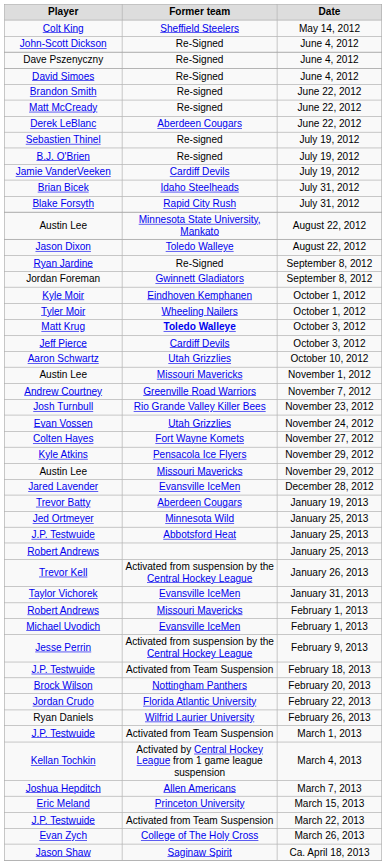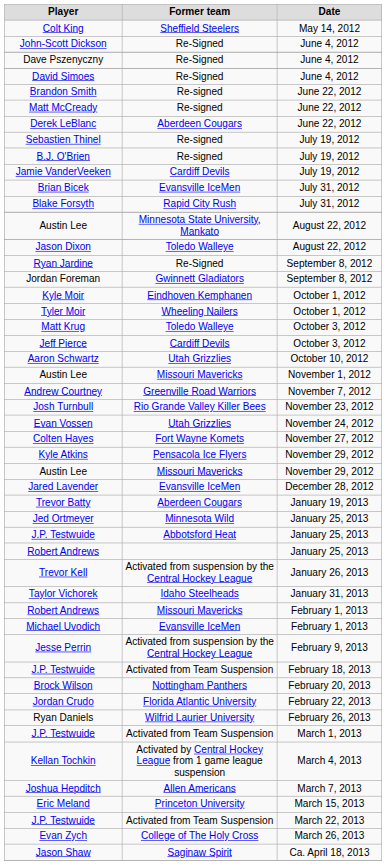 <table class="wikitable" style="text-align: center; width: 600px; height: 40px;">
 <tr align="center" bgcolor="#dddddd">
 <td><strong>Player</strong></td>
 <td><strong>Former team</strong></td>
 <td><strong>Date</strong></td>
 </tr>
 <tr>
 <td style="width: 200px; height: 2px;"><a href='#'>Colt King</a></td>
 <td style="width: 200px; height: 2px;"><a href='#'>Sheffield Steelers</a></td>
 <td style="width: 180px; height: 2px;">May 14, 2012</td>
 </tr>
 <tr>
 <td style="width: 200px; height: 2px;"><a href='#'>John-Scott Dickson</a></td>
 <td style="width: 200px; height: 2px;">Re-Signed</td>
 <td style="width: 180px; height: 2px;">June 4, 2012</td>
 </tr>
 <tr>
 </tr>
 <tr>
 <td style="width: 200px; height: 2px;">Dave Pszenyczny</td>
 <td style="width: 200px; height: 2px;">Re-Signed</td>
 <td style="width: 180px; height: 2px;">June 4, 2012</td>
 </tr>
 <tr>
 </tr>
 <tr>
 <td style="width: 200px; height: 2px;"><a href='#'>David Simoes</a></td>
 <td style="width: 200px; height: 2px;">Re-Signed</td>
 <td style="width: 180px; height: 2px;">June 4, 2012</td>
 </tr>
 <tr>
 <td style="width: 200px; height: 2px;"><a href='#'>Brandon Smith</a></td>
 <td style="width: 200px; height: 2px;">Re-signed</td>
 <td style="width: 180px; height: 2px;">June 22, 2012</td>
 </tr>
 <tr>
 <td style="width: 200px; height: 2px;"><a href='#'>Matt McCready</a></td>
 <td style="width: 200px; height: 2px;">Re-signed</td>
 <td style="width: 180px; height: 2px;">June 22, 2012</td>
 </tr>
 <tr>
 <td style="width: 200px; height: 2px;"><a href='#'>Derek LeBlanc</a></td>
 <td style="width: 200px; height: 2px;"><a href='#'>Aberdeen Cougars</a></td>
 <td style="width: 180px; height: 2px;">June 22, 2012</td>
 </tr>
 <tr>
 <td style="width: 200px; height: 2px;"><a href='#'>Sebastien Thinel</a></td>
 <td style="width: 200px; height: 2px;">Re-signed</td>
 <td style="width: 180px; height: 2px;">July 19, 2012</td>
 </tr>
 <tr>
 <td style="width: 200px; height: 2px;"><a href='#'>B.J. O'Brien</a></td>
 <td style="width: 200px; height: 2px;">Re-signed</td>
 <td style="width: 180px; height: 2px;">July 19, 2012</td>
 </tr>
 <tr>
 <td style="width: 200px; height: 2px;"><a href='#'>Jamie VanderVeeken</a></td>
 <td style="width: 200px; height: 2px;"><a href='#'>Cardiff Devils</a></td>
 <td style="width: 180px; height: 2px;">July 19, 2012</td>
 </tr>
 <tr>
 <td style="width: 200px; height: 2px;"><a href='#'>Brian Bicek</a></td>
-<td style="width: 200px; height: 2px;"><a href='#'>Idaho Steelheads</a></td>
+<td style="width: 200px; height: 2px;"><a href='#'>Evansville IceMen</a></td>
 <td style="width: 180px; height: 2px;">July 31, 2012</td>
 </tr>
 <tr>
 <td style="width: 200px; height: 2px;"><a href='#'>Blake Forsyth</a></td>
 <td style="width: 200px; height: 2px;"><a href='#'>Rapid City Rush</a></td>
 <td style="width: 180px; height: 2px;">July 31, 2012</td>
 </tr>
 <tr>
 </tr>
 <tr>
 <td style="width: 200px; height: 2px;">Austin Lee</td>
 <td style="width: 200px; height: 2px;"><a href='#'>Minnesota State University, Mankato</a></td>
 <td style="width: 180px; height: 2px;">August 22, 2012</td>
 </tr>
 <tr>
 </tr>
 <tr>
 <td style="width: 200px; height: 2px;"><a href='#'>Jason Dixon</a></td>
 <td style="width: 200px; height: 2px;"><a href='#'>Toledo Walleye</a></td>
 <td style="width: 180px; height: 2px;">August 22, 2012</td>
 </tr>
 <tr>
 <td style="width: 200px; height: 2px;"><a href='#'>Ryan Jardine</a></td>
 <td style="width: 200px; height: 2px;">Re-Signed</td>
 <td style="width: 180px; height: 2px;">September 8, 2012</td>
 </tr>
 <tr>
 <td style="width: 200px; height: 2px;">Jordan Foreman</td>
 <td style="width: 200px; height: 2px;"><a href='#'>Gwinnett Gladiators</a></td>
 <td style="width: 180px; height: 2px;">September 8, 2012</td>
 </tr>
 <tr>
 <td style="width: 200px; height: 2px;"><a href='#'>Kyle Moir</a></td>
 <td style="width: 200px; height: 2px;"><a href='#'>Eindhoven Kemphanen</a></td>
 <td style="width: 180px; height: 2px;">October 1, 2012</td>
 </tr>
 <tr>
 <td style="width: 200px; height: 2px;"><a href='#'>Tyler Moir</a></td>
 <td style="width: 200px; height: 2px;"><a href='#'>Wheeling Nailers</a></td>
 <td style="width: 180px; height: 2px;">October 1, 2012</td>
 </tr>
 <tr>
 <td style="width: 200px; height: 2px;"><a href='#'>Matt Krug</a></td>
-<td style="width: 200px; height: 2px;"><strong><a href='#'>Toledo Walleye</a></strong></td>
+<td style="width: 200px; height: 2px;"><a href='#'>Toledo Walleye</a></td>
 <td style="width: 180px; height: 2px;">October 3, 2012</td>
 </tr>
 <tr>
 <td style="width: 200px; height: 2px;"><a href='#'>Jeff Pierce</a></td>
 <td style="width: 200px; height: 2px;"><a href='#'>Cardiff Devils</a></td>
 <td style="width: 180px; height: 2px;">October 3, 2012</td>
 </tr>
 <tr>
 <td style="width: 200px; height: 2px;"><a href='#'>Aaron Schwartz</a></td>
 <td style="width: 200px; height: 2px;"><a href='#'>Utah Grizzlies</a></td>
 <td style="width: 180px; height: 2px;">October 10, 2012</td>
 </tr>
 <tr>
 <td style="width: 200px; height: 2px;">Austin Lee</td>
 <td style="width: 200px; height: 2px;"><a href='#'>Missouri Mavericks</a></td>
 <td style="width: 180px; height: 2px;">November 1, 2012</td>
 </tr>
 <tr>
 <td style="width: 200px; height: 2px;"><a href='#'>Andrew Courtney</a></td>
 <td style="width: 200px; height: 2px;"><a href='#'>Greenville Road Warriors</a></td>
 <td style="width: 180px; height: 2px;">November 7, 2012</td>
 </tr>
 <tr>
 <td style="width: 200px; height: 2px;"><a href='#'>Josh Turnbull</a></td>
 <td style="width: 200px; height: 2px;"><a href='#'>Rio Grande Valley Killer Bees</a></td>
 <td style="width: 180px; height: 2px;">November 23, 2012</td>
 </tr>
 <tr>
 <td style="width: 200px; height: 2px;"><a href='#'>Evan Vossen</a></td>
 <td style="width: 200px; height: 2px;"><a href='#'>Utah Grizzlies</a></td>
 <td style="width: 180px; height: 2px;">November 24, 2012</td>
 </tr>
 <tr>
 <td style="width: 200px; height: 2px;"><a href='#'>Colten Hayes</a></td>
 <td style="width: 200px; height: 2px;"><a href='#'>Fort Wayne Komets</a></td>
 <td style="width: 180px; height: 2px;">November 27, 2012</td>
 </tr>
 <tr>
 <td style="width: 200px; height: 2px;"><a href='#'>Kyle Atkins</a></td>
 <td style="width: 200px; height: 2px;"><a href='#'>Pensacola Ice Flyers</a></td>
 <td style="width: 180px; height: 2px;">November 29, 2012</td>
 </tr>
 <tr>
 <td style="width: 200px; height: 2px;">Austin Lee</td>
 <td style="width: 200px; height: 2px;"><a href='#'>Missouri Mavericks</a></td>
 <td style="width: 180px; height: 2px;">November 29, 2012</td>
 </tr>
 <tr>
 <td style="width: 200px; height: 2px;"><a href='#'>Jared Lavender</a></td>
 <td style="width: 200px; height: 2px;"><a href='#'>Evansville IceMen</a></td>
 <td style="width: 180px; height: 2px;">December 28, 2012</td>
 </tr>
 <tr>
 <td style="width: 200px; height: 2px;"><a href='#'>Trevor Batty</a></td>
 <td style="width: 200px; height: 2px;"><a href='#'>Aberdeen Cougars</a></td>
 <td style="width: 180px; height: 2px;">January 19, 2013</td>
 </tr>
 <tr>
 <td style="width: 200px; height: 2px;"><a href='#'>Jed Ortmeyer</a></td>
 <td style="width: 200px; height: 2px;"><a href='#'>Minnesota Wild</a></td>
 <td style="width: 180px; height: 2px;">January 25, 2013</td>
 </tr>
 <tr>
 <td style="width: 200px; height: 2px;"><a href='#'>J.P. Testwuide</a></td>
 <td style="width: 200px; height: 2px;"><a href='#'>Abbotsford Heat</a></td>
 <td style="width: 180px; height: 2px;">January 25, 2013</td>
 </tr>
 <tr>
 <td style="width: 200px; height: 2px;"><a href='#'>Robert Andrews</a></td>
 <td style="width: 200px; height: 2px;"></td>
 <td style="width: 180px; height: 2px;">January 25, 2013</td>
 </tr>
 <tr>
 <td style="width: 200px; height: 2px;"><a href='#'>Trevor Kell</a></td>
 <td style="width: 200px; height: 2px;">Activated from suspension by the <a href='#'>Central Hockey League</a></td>
 <td style="width: 180px; height: 2px;">January 26, 2013</td>
 </tr>
 <tr>
 <td style="width: 200px; height: 2px;"><a href='#'>Taylor Vichorek</a></td>
-<td style="width: 200px; height: 2px;"><a href='#'>Evansville IceMen</a></td>
+<td style="width: 200px; height: 2px;"><a href='#'>Idaho Steelheads</a></td>
 <td style="width: 180px; height: 2px;">January 31, 2013</td>
 </tr>
 <tr>
 <td style="width: 200px; height: 2px;"><a href='#'>Robert Andrews</a></td>
 <td style="width: 200px; height: 2px;"><a href='#'>Missouri Mavericks</a></td>
 <td style="width: 180px; height: 2px;">February 1, 2013</td>
 </tr>
 <tr>
 <td style="width: 200px; height: 2px;"><a href='#'>Michael Uvodich</a></td>
 <td style="width: 200px; height: 2px;"><a href='#'>Evansville IceMen</a></td>
 <td style="width: 180px; height: 2px;">February 1, 2013</td>
 </tr>
 <tr>
 <td style="width: 200px; height: 2px;"><a href='#'>Jesse Perrin</a></td>
 <td style="width: 200px; height: 2px;">Activated from suspension by the <a href='#'>Central Hockey League</a></td>
 <td style="width: 180px; height: 2px;">February 9, 2013</td>
 </tr>
 <tr>
 <td style="width: 200px; height: 2px;"><a href='#'>J.P. Testwuide</a></td>
 <td style="width: 200px; height: 2px;">Activated from Team Suspension</td>
 <td style="width: 180px; height: 2px;">February 18, 2013</td>
 </tr>
 <tr>
 <td style="width: 200px; height: 2px;"><a href='#'>Brock Wilson</a></td>
 <td style="width: 200px; height: 2px;"><a href='#'>Nottingham Panthers</a></td>
 <td style="width: 180px; height: 2px;">February 20, 2013</td>
 </tr>
 <tr>
 <td style="width: 200px; height: 2px;"><a href='#'>Jordan Crudo</a></td>
 <td style="width: 200px; height: 2px;"><a href='#'>Florida Atlantic University</a></td>
 <td style="width: 180px; height: 2px;">February 22, 2013</td>
 </tr>
 <tr>
 <td style="width: 200px; height: 2px;">Ryan Daniels</td>
 <td style="width: 200px; height: 2px;"><a href='#'>Wilfrid Laurier University</a></td>
 <td style="width: 180px; height: 2px;">February 26, 2013</td>
 </tr>
 <tr>
 <td style="width: 200px; height: 2px;"><a href='#'>J.P. Testwuide</a></td>
 <td style="width: 200px; height: 2px;">Activated from Team Suspension</td>
 <td style="width: 180px; height: 2px;">March 1, 2013</td>
 </tr>
 <tr>
 <td style="width: 200px"><a href='#'>Kellan Tochkin</a></td>
 <td style="width: 280px">Activated by <a href='#'>Central Hockey League</a> from 1 game league suspension</td>
 <td style="width: 155px">March 4, 2013</td>
 </tr>
 <tr>
 <td style="width: 200px; height: 2px;"><a href='#'>Joshua Hepditch</a></td>
 <td style="width: 200px; height: 2px;"><a href='#'>Allen Americans</a></td>
 <td style="width: 180px; height: 2px;">March 7, 2013</td>
 </tr>
 <tr>
 <td style="width: 200px; height: 2px;"><a href='#'>Eric Meland</a></td>
 <td style="width: 200px; height: 2px;"><a href='#'>Princeton University</a></td>
 <td style="width: 180px; height: 2px;">March 15, 2013</td>
 </tr>
 <tr>
 <td style="width: 200px; height: 2px;"><a href='#'>J.P. Testwuide</a></td>
 <td style="width: 200px; height: 2px;">Activated from Team Suspension</td>
 <td style="width: 180px; height: 2px;">March 22, 2013</td>
 </tr>
 <tr>
 <td style="width: 200px; height: 2px;"><a href='#'>Evan Zych</a></td>
 <td style="width: 200px; height: 2px;"><a href='#'>College of The Holy Cross</a></td>
 <td style="width: 180px; height: 2px;">March 26, 2013</td>
 </tr>
 <tr>
 <td style="width: 200px; height: 2px;"><a href='#'>Jason Shaw</a></td>
 <td style="width: 200px; height: 2px;"><a href='#'>Saginaw Spirit</a></td>
 <td style="width: 180px; height: 2px;">Ca. April 18, 2013</td>
 </tr>
 <tr>
 </tr>
 </table>
